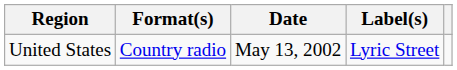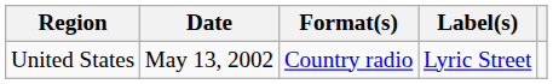 <table class="wikitable">
 <tr>
 <th>Region</th>
+<th>Date</th>
 <th>Format(s)</th>
-<th>Date</th>
 <th>Label(s)</th>
 <th></th>
 </tr>
 <tr>
 <td>United States</td>
+<td>May 13, 2002</td>
 <td><a href='#'>Country radio</a></td>
-<td>May 13, 2002</td>
 <td><a href='#'>Lyric Street</a></td>
 <td></td>
 </tr>
 </table>
